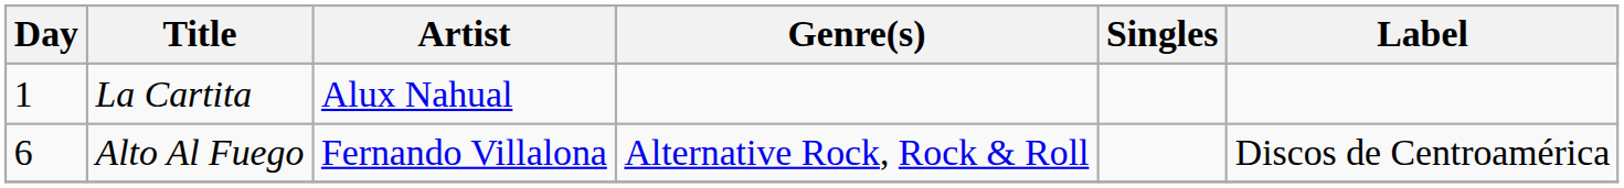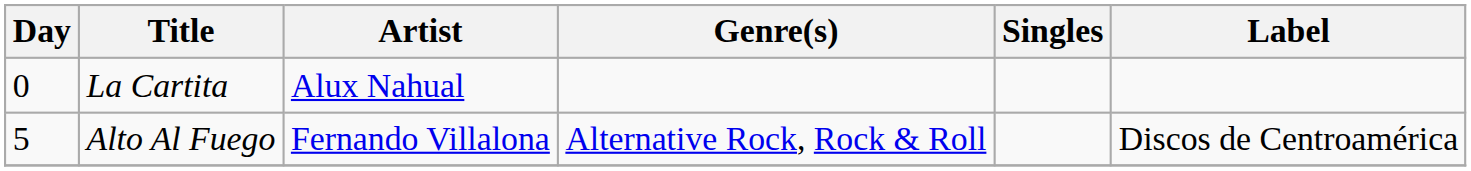 <table class="wikitable sortable" style="text-align: left;">
 <tr>
 <th>Day</th>
 <th>Title</th>
 <th>Artist</th>
 <th>Genre(s)</th>
 <th>Singles</th>
 <th>Label</th>
 </tr>
 <tr>
-<td>1</td>
+<td>0</td>
 <td><em>La Cartita</em></td>
 <td><a href='#'>Alux Nahual</a></td>
 <td></td>
 <td></td>
 <td></td>
 </tr>
 <tr>
-<td>6</td>
+<td>5</td>
 <td><em>Alto Al Fuego</em></td>
 <td><a href='#'>Fernando Villalona</a></td>
 <td><a href='#'>Alternative Rock</a>, <a href='#'>Rock & Roll</a></td>
 <td></td>
 <td>Discos de Centroamérica</td>
 </tr>
 <tr>
 </tr>
 </table>
